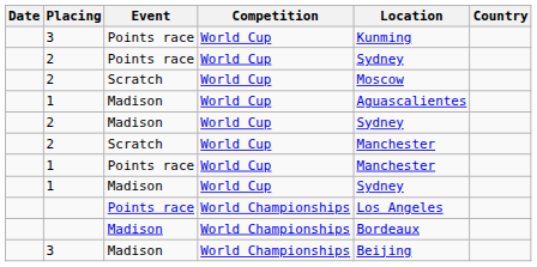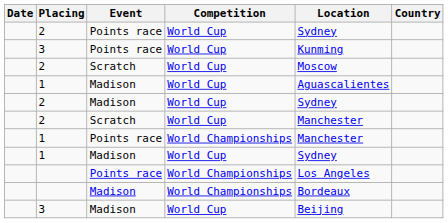 <table class="wikitable sortable">
 <tr>
 <th>Date</th>
 <th>Placing</th>
 <th>Event</th>
 <th>Competition</th>
 <th>Location</th>
 <th>Country</th>
 </tr>
 <tr>
 <td></td>
+<td>2</td>
+<td>Points race</td>
+<td><a href='#'>World Cup</a></td>
+<td><a href='#'>Sydney</a></td>
+<td></td>
+</tr>
+<tr>
+<td></td>
 <td>3</td>
 <td>Points race</td>
 <td><a href='#'>World Cup</a></td>
 <td><a href='#'>Kunming</a></td>
-<td></td>
-</tr>
-<tr>
-<td></td>
-<td>2</td>
-<td>Points race</td>
-<td><a href='#'>World Cup</a></td>
-<td><a href='#'>Sydney</a></td>
 <td></td>
 </tr>
 <tr>
 <td></td>
 <td>2</td>
 <td>Scratch</td>
 <td><a href='#'>World Cup</a></td>
 <td><a href='#'>Moscow</a></td>
 <td></td>
 </tr>
 <tr>
 <td></td>
 <td>1</td>
 <td>Madison</td>
 <td><a href='#'>World Cup</a></td>
 <td><a href='#'>Aguascalientes</a></td>
 <td></td>
 </tr>
 <tr>
 <td></td>
 <td>2</td>
 <td>Madison</td>
 <td><a href='#'>World Cup</a></td>
 <td><a href='#'>Sydney</a></td>
 <td></td>
 </tr>
 <tr>
 <td></td>
 <td>2</td>
 <td>Scratch</td>
 <td><a href='#'>World Cup</a></td>
 <td><a href='#'>Manchester</a></td>
 <td></td>
 </tr>
 <tr>
 <td></td>
 <td>1</td>
 <td>Points race</td>
-<td><a href='#'>World Cup</a></td>
+<td><a href='#'>World Championships</a></td>
 <td><a href='#'>Manchester</a></td>
 <td></td>
 </tr>
 <tr>
 <td></td>
 <td>1</td>
 <td>Madison</td>
 <td><a href='#'>World Cup</a></td>
 <td><a href='#'>Sydney</a></td>
 <td></td>
 </tr>
 <tr>
 <td></td>
 <td></td>
 <td><a href='#'>Points race</a></td>
 <td><a href='#'>World Championships</a></td>
 <td><a href='#'>Los Angeles</a></td>
 <td></td>
 </tr>
 <tr>
 <td></td>
 <td></td>
 <td><a href='#'>Madison</a></td>
 <td><a href='#'>World Championships</a></td>
 <td><a href='#'>Bordeaux</a></td>
 <td></td>
 </tr>
 <tr>
 <td></td>
 <td>3</td>
 <td>Madison</td>
-<td><a href='#'>World Championships</a></td>
+<td><a href='#'>World Cup</a></td>
 <td><a href='#'>Beijing</a></td>
 <td></td>
 </tr>
 </table>
